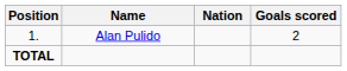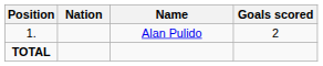 <table class="wikitable" style="font-size: 95%; text-align: center;">
 <tr>
 <th width=60>Position</th>
+<th width=60>Nation</th>
 <th width=150>Name</th>
-<th width=60>Nation</th>
 <th width=100>Goals scored</th>
 </tr>
 <tr>
 <td>1.</td>
+<td></td>
 <td><a href='#'>Alan Pulido</a></td>
-<td></td>
 <td>2</td>
 </tr>
 <tr>
 <td><strong>TOTAL</strong></td>
 <td></td>
 <td></td>
 <td></td>
 </tr>
 </table>
